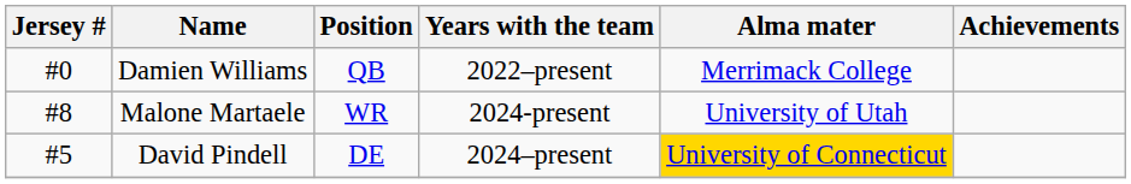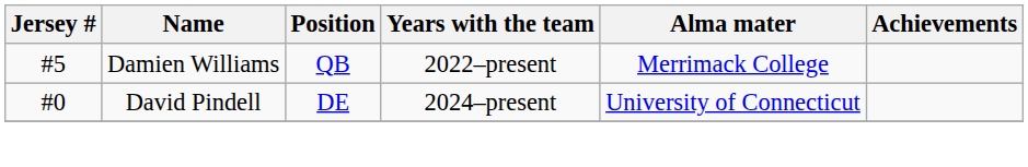 <table class="wikitable" style="text-align:center">
 <tr>
 <th>Jersey #</th>
 <th>Name</th>
 <th>Position</th>
 <th>Years with the team</th>
 <th>Alma mater</th>
 <th>Achievements</th>
 </tr>
 <tr>
-<td>#0</td>
+<td>#5</td>
 <td>Damien Williams</td>
 <td><a href='#'>QB</a></td>
 <td>2022–present</td>
 <td><a href='#'>Merrimack College</a></td>
 </tr>
 <tr>
-<td>#8</td>
-<td>Malone Martaele</td>
-<td><a href='#'>WR</a></td>
-<td>2024-present</td>
-<td><a href='#'>University of Utah</a></td>
-<td></td>
-</tr>
-<tr>
-<td>#5</td>
+<td>#0</td>
 <td>David Pindell</td>
 <td><a href='#'>DE</a></td>
 <td>2024–present</td>
-<td style="background: gold;"><a href='#'>University of Connecticut</a></td>
+<td><a href='#'>University of Connecticut</a></td>
 <td></td>
 </tr>
 <tr>
 </tr>
 </table>
